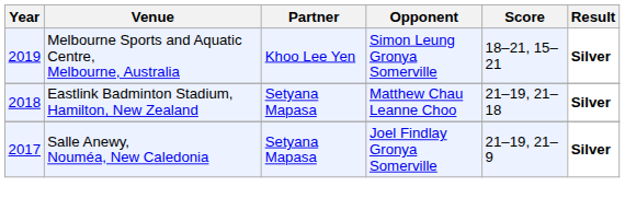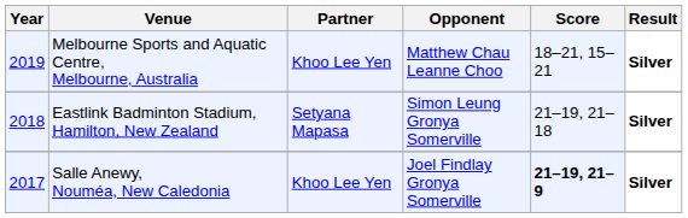 <table class="sortable wikitable" style="font-size: 90%;">
 <tr>
 <th>Year</th>
 <th>Venue</th>
 <th>Partner</th>
 <th>Opponent</th>
 <th>Score</th>
 <th>Result</th>
 </tr>
 <tr style="background:#ECF2FF">
 <td align="center"><a href='#'>2019</a></td>
 <td align="left">Melbourne Sports and Aquatic Centre,<br><a href='#'>Melbourne, Australia</a></td>
 <td align="left"> <a href='#'>Khoo Lee Yen</a></td>
-<td align="left"> <a href='#'>Simon Leung</a> <br>  <a href='#'>Gronya Somerville</a></td>
+<td align="left"> <a href='#'>Matthew Chau</a> <br>  <a href='#'>Leanne Choo</a></td>
 <td align="left">18–21, 15–21</td>
 <td style="text-align:left; background:white"> <strong>Silver</strong></td>
 </tr>
 <tr>
 </tr>
 <tr style="background:#ECF2FF">
 <td align="center"><a href='#'>2018</a></td>
 <td align="left">Eastlink Badminton Stadium,<br><a href='#'>Hamilton, New Zealand</a></td>
 <td align="left"> <a href='#'>Setyana Mapasa</a></td>
-<td align="left"> <a href='#'>Matthew Chau</a> <br>  <a href='#'>Leanne Choo</a></td>
+<td align="left"> <a href='#'>Simon Leung</a> <br>  <a href='#'>Gronya Somerville</a></td>
 <td align="left">21–19, 21–18</td>
 <td style="text-align:left; background:white"> <strong>Silver</strong></td>
 </tr>
 <tr>
 </tr>
 <tr style="background:#ECF2FF">
 <td align="center"><a href='#'>2017</a></td>
 <td align="left">Salle Anewy,<br><a href='#'>Nouméa, New Caledonia</a></td>
-<td align="left"> <a href='#'>Setyana Mapasa</a></td>
+<td align="left"> <a href='#'>Khoo Lee Yen</a></td>
 <td align="left"> <a href='#'>Joel Findlay</a> <br>  <a href='#'>Gronya Somerville</a></td>
-<td align="left">21–19, 21–9</td>
+<td align="left"><strong>21–19, 21–9</strong></td>
 <td style="text-align:left; background:white"> <strong>Silver</strong></td>
 </tr>
 </table>
